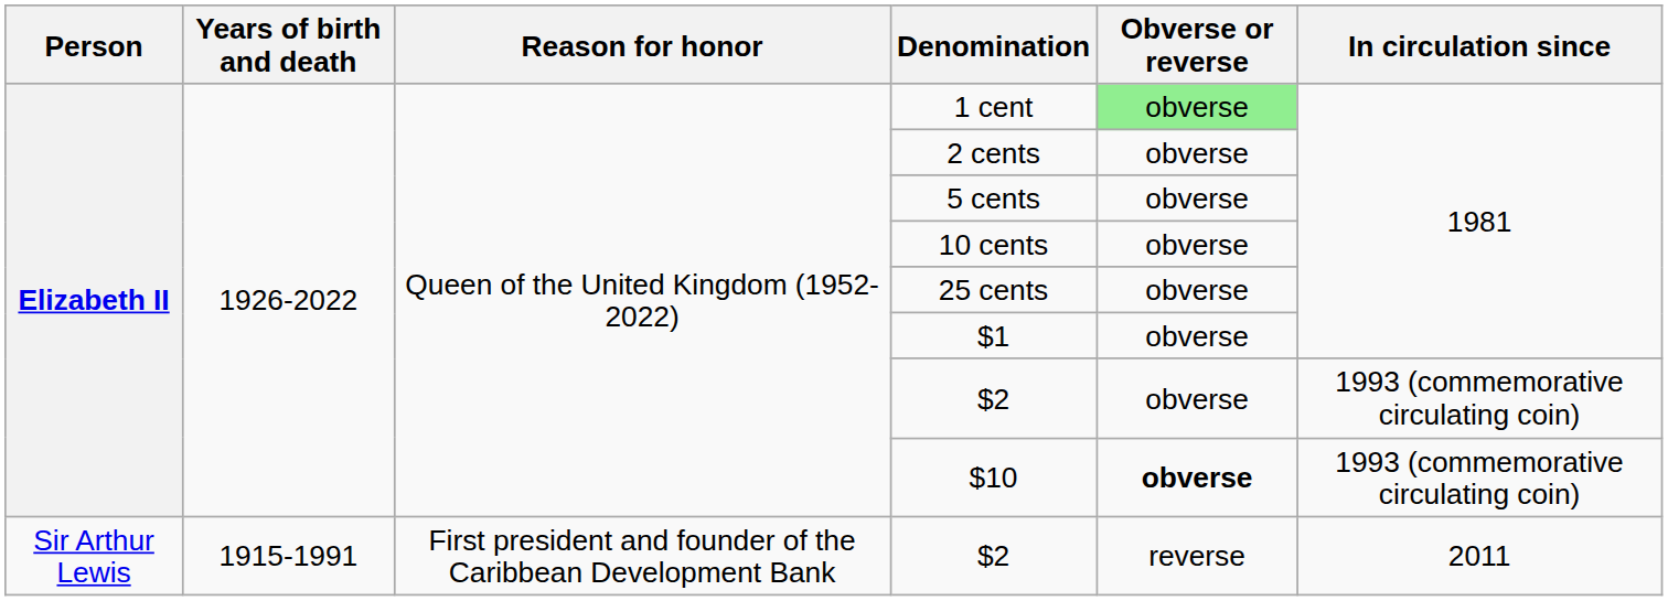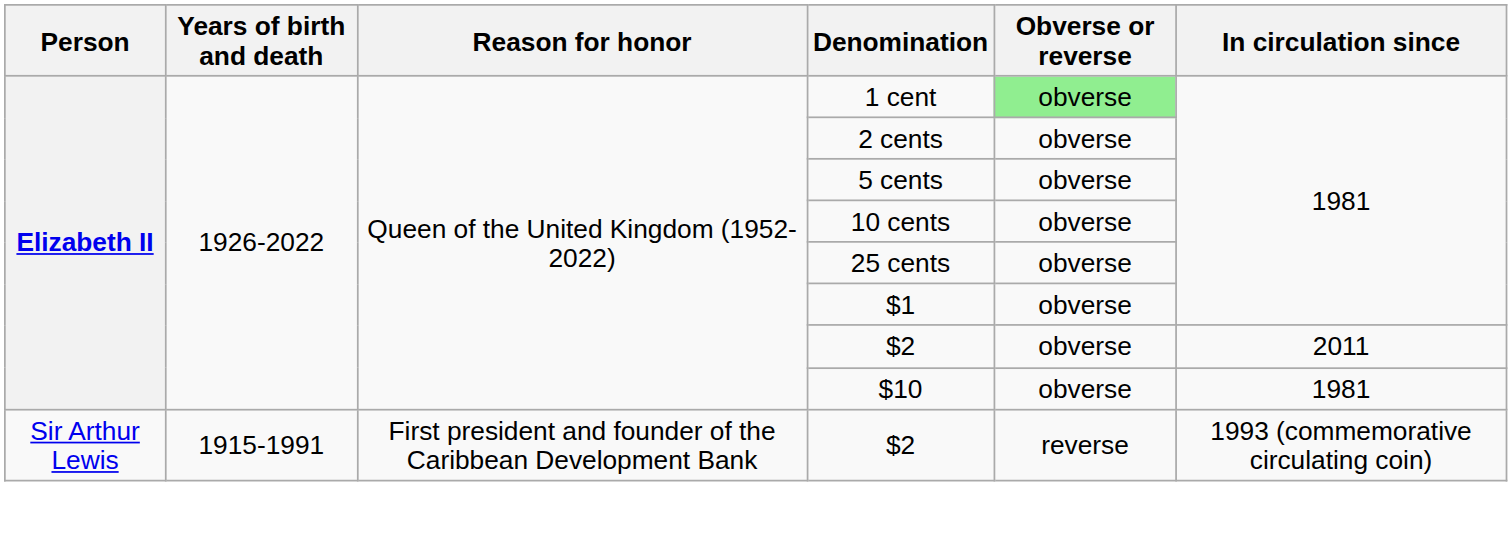 <table class="wikitable" style="font-size:95%; text-align:center;">
 <tr>
 <th>Person</th>
 <th>Years of birth and death</th>
 <th>Reason for honor</th>
 <th>Denomination</th>
 <th>Obverse or reverse</th>
 <th>In circulation since</th>
 </tr>
 <tr>
 <th rowspan="8"><a href='#'>Elizabeth II</a></th>
 <td rowspan="8">1926-2022</td>
 <td rowspan="8">Queen of the United Kingdom (1952-2022)</td>
 <td>1 cent</td>
 <td style="background: lightgreen;">obverse</td>
 <td rowspan="6">1981</td>
 </tr>
 <tr>
 <td>2 cents</td>
 <td>obverse</td>
 </tr>
 <tr>
 <td>5 cents</td>
 <td>obverse</td>
 </tr>
 <tr>
 <td>10 cents</td>
 <td>obverse</td>
 </tr>
 <tr>
 <td>25 cents</td>
 <td>obverse</td>
 </tr>
 <tr>
 <td>$1</td>
 <td>obverse</td>
 </tr>
 <tr>
 <td>$2</td>
 <td>obverse</td>
-<td>1993 (commemorative circulating coin)</td>
+<td>2011</td>
 </tr>
 <tr>
 <td>$10</td>
-<td><strong>obverse</strong></td>
-<td>1993 (commemorative circulating coin)</td>
+<td>obverse</td>
+<td>1981</td>
 </tr>
 <tr>
 <td><a href='#'>Sir Arthur Lewis</a></td>
 <td>1915-1991</td>
 <td>First president and founder of the Caribbean Development Bank</td>
 <td>$2</td>
 <td>reverse</td>
-<td>2011</td>
+<td>1993 (commemorative circulating coin)</td>
 </tr>
 </table>
